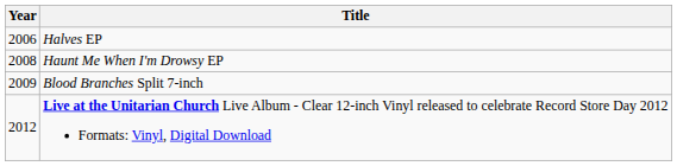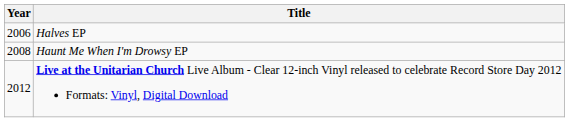 <table class="wikitable">
 <tr>
 <th>Year</th>
 <th>Title</th>
 </tr>
 <tr>
 <td>2006</td>
 <td><em>Halves</em> EP</td>
 </tr>
 <tr>
 <td>2008</td>
 <td><em>Haunt Me When I'm Drowsy</em> EP</td>
 </tr>
 <tr>
-<td>2009</td>
-<td><em>Blood Branches</em> Split 7-inch</td>
-</tr>
-<tr>
 <td>2012</td>
 <td><strong><a href='#'>Live at the Unitarian Church</a></strong> Live Album  - Clear 12-inch Vinyl released to celebrate Record Store Day 2012<br><ul><li>Formats: <a href='#'>Vinyl</a>, <a href='#'>Digital Download</a></li></ul></td>
 </tr>
 </table>
